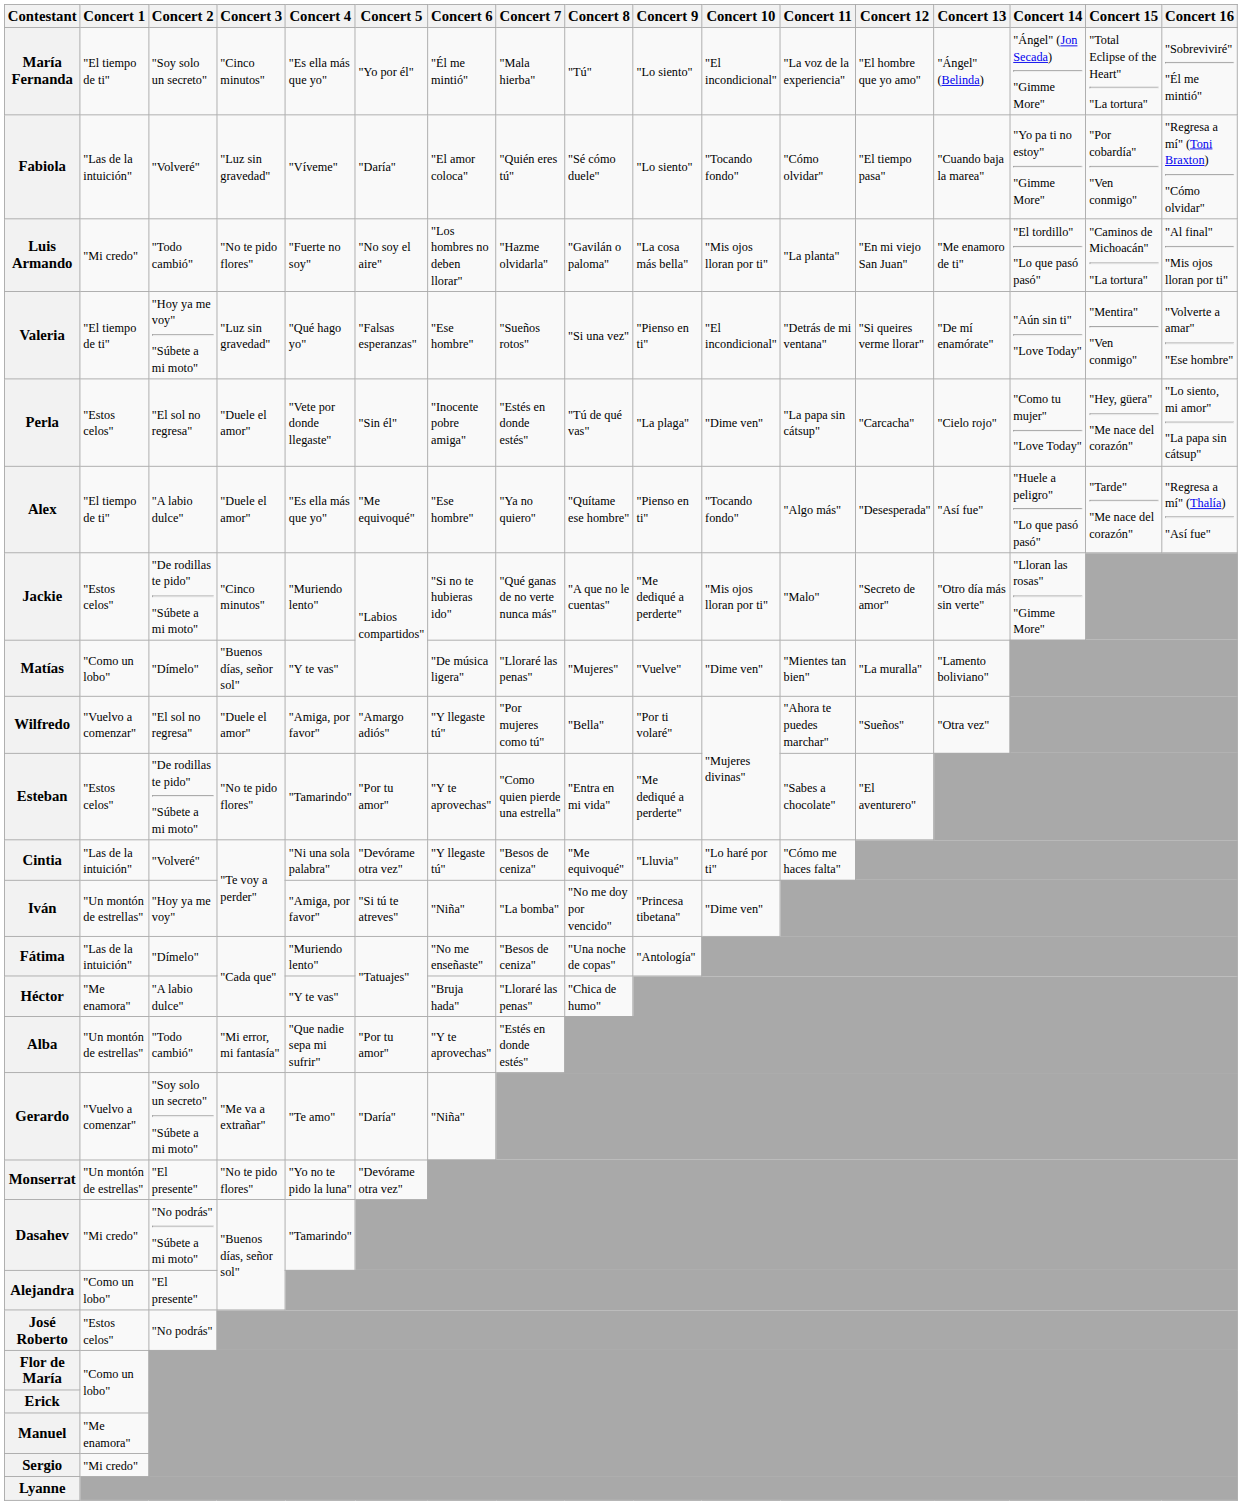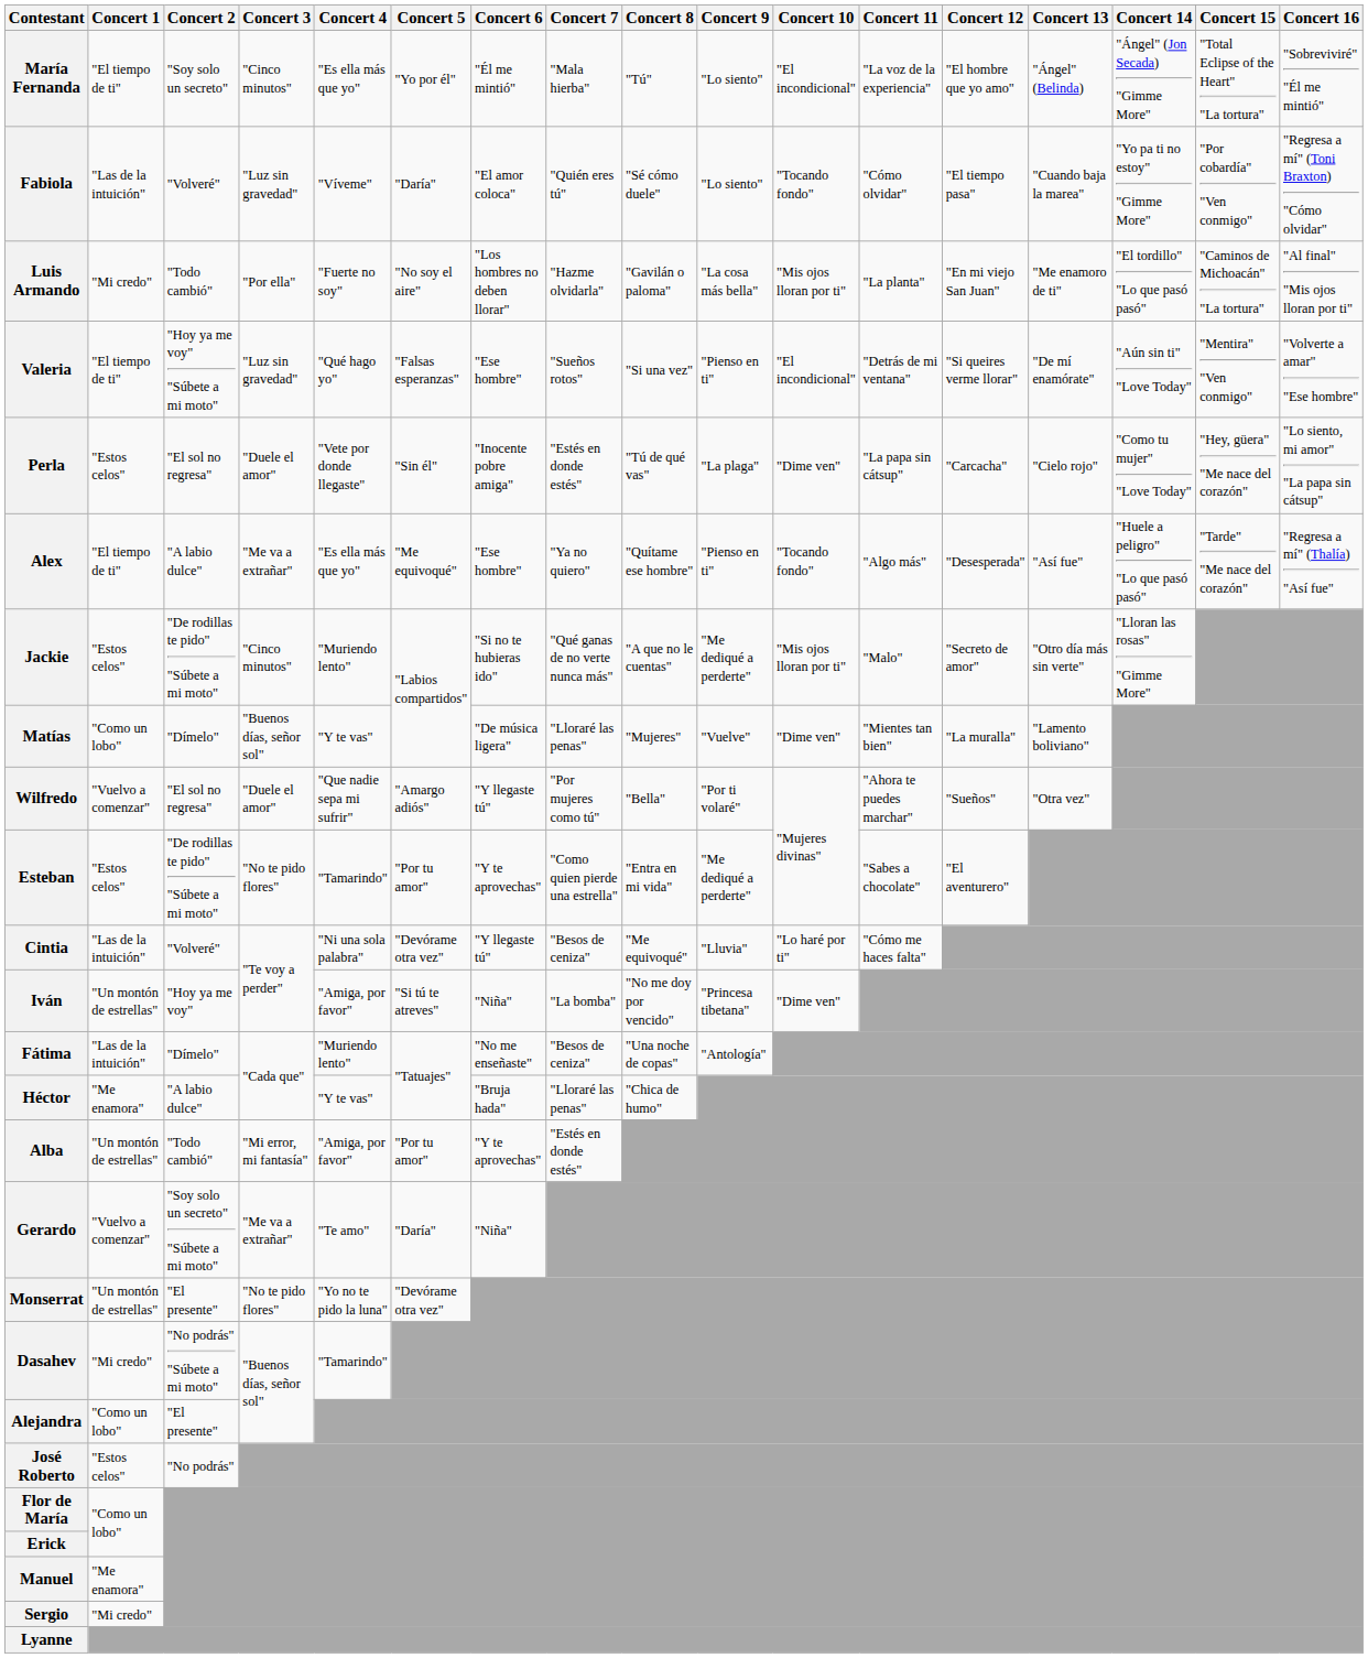 <table class="wikitable sortable" style="font-size:100%; line-height:normal;">
 <tr style="white-space:nowrap;">
 <th scope="col">Contestant</th>
 <th scope="col" class="unsortable">Concert 1</th>
 <th scope="col" class="unsortable">Concert 2</th>
 <th scope="col" class="unsortable">Concert 3</th>
 <th scope="col" class="unsortable">Concert 4</th>
 <th scope="col" class="unsortable">Concert 5</th>
 <th scope="col" class="unsortable">Concert 6</th>
 <th scope="col" class="unsortable">Concert 7</th>
 <th scope="col" class="unsortable">Concert 8</th>
 <th scope="col" class="unsortable">Concert 9</th>
 <th scope="col" class="unsortable">Concert 10</th>
 <th scope="col" class="unsortable">Concert 11</th>
 <th scope="col" class="unsortable">Concert 12</th>
 <th scope="col" class="unsortable">Concert 13</th>
 <th scope="col" class="unsortable">Concert 14</th>
 <th scope="col" class="unsortable">Concert 15</th>
 <th scope="col" class="unsortable">Concert 16</th>
 </tr>
 <tr>
 <th scope="row">María Fernanda</th>
 <td><small>"El tiempo de ti"</small></td>
 <td><small>"Soy solo un secreto"</small></td>
 <td><small>"Cinco minutos"</small></td>
 <td><small>"Es ella más que yo"</small></td>
 <td><small>"Yo por él"</small></td>
 <td><small>"Él me mintió"</small></td>
 <td><small>"Mala hierba"</small></td>
 <td><small>"Tú"</small></td>
 <td><small>"Lo siento"</small></td>
 <td><small>"El incondicional"</small></td>
 <td><small>"La voz de la experiencia"</small></td>
 <td><small>"El hombre que yo amo"</small></td>
 <td><small>"Ángel" (<a href='#'>Belinda</a>)</small></td>
 <td><small>"Ángel" (<a href='#'>Jon Secada</a>)<hr>"Gimme More"</small></td>
 <td><small>"Total Eclipse of the Heart"<hr>"La tortura"</small></td>
 <td><small>"Sobreviviré"<hr>"Él me mintió"</small></td>
 </tr>
 <tr>
 <th scope="row">Fabiola</th>
 <td><small>"Las de la intuición"</small></td>
 <td><small>"Volveré"</small></td>
 <td><small>"Luz sin gravedad"</small></td>
 <td><small>"Víveme"</small></td>
 <td><small>"Daría"</small></td>
 <td><small>"El amor coloca"</small></td>
 <td><small>"Quién eres tú"</small></td>
 <td><small>"Sé cómo duele"</small></td>
 <td><small>"Lo siento"</small></td>
 <td><small>"Tocando fondo"</small></td>
 <td><small>"Cómo olvidar"</small></td>
 <td><small>"El tiempo pasa"</small></td>
 <td><small>"Cuando baja la marea"</small></td>
 <td><small>"Yo pa ti no estoy"<hr>"Gimme More"</small></td>
 <td><small>"Por cobardía"<hr>"Ven conmigo"</small></td>
 <td><small>"Regresa a mí" (<a href='#'>Toni Braxton</a>)<hr>"Cómo olvidar"</small></td>
 </tr>
 <tr>
 <th scope="row">Luis Armando</th>
 <td><small>"Mi credo"</small></td>
 <td><small>"Todo cambió"</small></td>
-<td><small>"No te pido flores"</small></td>
+<td><small>"Por ella"</small></td>
 <td><small>"Fuerte no soy"</small></td>
 <td><small>"No soy el aire"</small></td>
 <td><small>"Los hombres no deben llorar"</small></td>
 <td><small>"Hazme olvidarla"</small></td>
 <td><small>"Gavilán o paloma"</small></td>
 <td><small>"La cosa más bella"</small></td>
 <td><small>"Mis ojos lloran por ti"</small></td>
 <td><small>"La planta"</small></td>
 <td><small>"En mi viejo San Juan"</small></td>
 <td><small>"Me enamoro de ti"</small></td>
 <td><small>"El tordillo"<hr>"Lo que pasó pasó"</small></td>
 <td><small>"Caminos de Michoacán"<hr>"La tortura"</small></td>
 <td><small>"Al final"<hr>"Mis ojos lloran por ti"</small></td>
 </tr>
 <tr>
 <th scope="row">Valeria</th>
 <td><small>"El tiempo de ti"</small></td>
 <td><small>"Hoy ya me voy"<hr>"Súbete a mi moto"</small></td>
 <td><small>"Luz sin gravedad"</small></td>
 <td><small>"Qué hago yo"</small></td>
 <td><small>"Falsas esperanzas"</small></td>
 <td><small>"Ese hombre"</small></td>
 <td><small>"Sueños rotos"</small></td>
 <td><small>"Si una vez"</small></td>
 <td><small>"Pienso en ti"</small></td>
 <td><small>"El incondicional"</small></td>
 <td><small>"Detrás de mi ventana"</small></td>
 <td><small>"Si queires verme llorar"</small></td>
 <td><small>"De mí enamórate"</small></td>
 <td><small>"Aún sin ti"<hr>"Love Today"</small></td>
 <td><small>"Mentira"<hr>"Ven conmigo"</small></td>
 <td><small>"Volverte a amar"<hr>"Ese hombre"</small></td>
 </tr>
 <tr>
 <th scope="row">Perla</th>
 <td><small>"Estos celos"</small></td>
 <td><small>"El sol no regresa"</small></td>
 <td><small>"Duele el amor"</small></td>
 <td><small>"Vete por donde llegaste"</small></td>
 <td><small>"Sin él"</small></td>
 <td><small>"Inocente pobre amiga"</small></td>
 <td><small>"Estés en donde estés"</small></td>
 <td><small>"Tú de qué vas"</small></td>
 <td><small>"La plaga"</small></td>
 <td><small>"Dime ven"</small></td>
 <td><small>"La papa sin cátsup"</small></td>
 <td><small>"Carcacha"</small></td>
 <td><small>"Cielo rojo"</small></td>
 <td><small>"Como tu mujer"<hr>"Love Today"</small></td>
 <td><small>"Hey, güera"<hr>"Me nace del corazón"</small></td>
 <td><small>"Lo siento, mi amor"<hr>"La papa sin cátsup"</small></td>
 </tr>
 <tr>
 <th scope="row">Alex</th>
 <td><small>"El tiempo de ti"</small></td>
 <td><small>"A labio dulce"</small></td>
-<td><small>"Duele el amor"</small></td>
+<td><small>"Me va a extrañar"</small></td>
 <td><small>"Es ella más que yo"</small></td>
 <td><small>"Me equivoqué"</small></td>
 <td><small>"Ese hombre"</small></td>
 <td><small>"Ya no quiero"</small></td>
 <td><small>"Quítame ese hombre"</small></td>
 <td><small>"Pienso en ti"</small></td>
 <td><small>"Tocando fondo"</small></td>
 <td><small>"Algo más"</small></td>
 <td><small>"Desesperada"</small></td>
 <td><small>"Así fue"</small></td>
 <td><small>"Huele a peligro"<hr>"Lo que pasó pasó"</small></td>
 <td><small>"Tarde"<hr>"Me nace del corazón"</small></td>
 <td><small>"Regresa a mí" (<a href='#'>Thalía</a>)<hr>"Así fue"</small></td>
 </tr>
 <tr>
 <th scope="row">Jackie</th>
 <td><small>"Estos celos"</small></td>
 <td><small>"De rodillas te pido"<hr>"Súbete a mi moto"</small></td>
 <td><small>"Cinco minutos"</small></td>
 <td><small>"Muriendo lento"</small></td>
 <td rowspan="2"><small>"Labios compartidos"</small></td>
 <td><small>"Si no te hubieras ido"</small></td>
 <td><small>"Qué ganas de no verte nunca más"</small></td>
 <td><small>"A que no le cuentas"</small></td>
 <td><small>"Me dediqué a perderte"</small></td>
 <td><small>"Mis ojos lloran por ti"</small></td>
 <td><small>"Malo"</small></td>
 <td><small>"Secreto de amor"</small></td>
 <td><small>"Otro día más sin verte"</small></td>
 <td><small>"Lloran las rosas"<hr>"Gimme More"</small></td>
 <td colspan="100%" style="background:darkgray; border:none;"></td>
 </tr>
 <tr>
 <th scope="row">Matías</th>
 <td><small>"Como un lobo"</small></td>
 <td><small>"Dímelo"</small></td>
 <td><small>"Buenos días, señor sol"</small></td>
 <td><small>"Y te vas"</small><br></td>
 <td><small>"De música ligera"</small></td>
 <td><small>"Lloraré las penas"</small></td>
 <td><small>"Mujeres"</small></td>
 <td><small>"Vuelve"</small></td>
 <td><small>"Dime ven"</small></td>
 <td><small>"Mientes tan bien"</small></td>
 <td><small>"La muralla"</small></td>
 <td><small>"Lamento boliviano"</small></td>
 <td colspan="100%" style="background:darkgray; border:none;"></td>
 </tr>
 <tr>
 <th scope="row">Wilfredo</th>
 <td><small>"Vuelvo a comenzar"</small></td>
 <td><small>"El sol no regresa"</small></td>
 <td><small>"Duele el amor"</small></td>
-<td><small>"Amiga, por favor"</small></td>
+<td><small>"Que nadie sepa mi sufrir"</small></td>
 <td><small>"Amargo adiós"</small></td>
 <td><small>"Y llegaste tú"</small></td>
 <td><small>"Por mujeres como tú"</small></td>
 <td><small>"Bella"</small></td>
 <td><small>"Por ti volaré"</small></td>
 <td rowspan="2"><small>"Mujeres divinas"</small></td>
 <td><small>"Ahora te puedes marchar"</small></td>
 <td><small>"Sueños"</small></td>
 <td><small>"Otra vez"</small></td>
 <td colspan="100%" style="background:darkgray; border:none;"></td>
 </tr>
 <tr>
 <th scope="row">Esteban</th>
 <td><small>"Estos celos"</small></td>
 <td><small>"De rodillas te pido"<hr>"Súbete a mi moto"</small></td>
 <td><small>"No te pido flores"</small></td>
 <td><small>"Tamarindo"</small></td>
 <td><small>"Por tu amor"</small></td>
 <td><small>"Y te aprovechas"</small></td>
 <td><small>"Como quien pierde una estrella"</small></td>
 <td><small>"Entra en mi vida"</small></td>
 <td><small>"Me dediqué a perderte"</small><br></td>
 <td><small>"Sabes a chocolate"</small></td>
 <td><small>"El aventurero"</small></td>
 <td colspan="100%" style="background:darkgray; border:none;"></td>
 </tr>
 <tr>
 <th scope="row">Cintia</th>
 <td><small>"Las de la intuición"</small></td>
 <td><small>"Volveré"</small></td>
 <td rowspan="2"><small>"Te voy a perder"</small></td>
 <td><small>"Ni una sola palabra"</small></td>
 <td><small>"Devórame otra vez"</small></td>
 <td><small>"Y llegaste tú"</small></td>
 <td><small>"Besos de ceniza"</small></td>
 <td><small>"Me equivoqué"</small></td>
 <td><small>"Lluvia"</small></td>
 <td><small>"Lo haré por ti"</small></td>
 <td><small>"Cómo me haces falta"</small></td>
 <td colspan="100%" style="background:darkgray; border:none;"></td>
 </tr>
 <tr>
 <th scope="row">Iván</th>
 <td><small>"Un montón de estrellas"</small></td>
 <td><small>"Hoy ya me voy"</small><br></td>
 <td><small>"Amiga, por favor"</small></td>
 <td><small>"Si tú te atreves"</small></td>
 <td><small>"Niña"</small></td>
 <td><small>"La bomba"</small></td>
 <td><small>"No me doy por vencido"</small></td>
 <td><small>"Princesa tibetana"</small></td>
 <td><small>"Dime ven"</small></td>
 <td colspan="100%" style="background:darkgray; border:none;"></td>
 </tr>
 <tr>
 <th scope="row">Fátima</th>
 <td><small>"Las de la intuición"</small></td>
 <td><small>"Dímelo"</small></td>
 <td rowspan="2"><small>"Cada que"</small></td>
 <td><small>"Muriendo lento"</small></td>
 <td rowspan="2"><small>"Tatuajes"</small></td>
 <td><small>"No me enseñaste"</small></td>
 <td><small>"Besos de ceniza"</small></td>
 <td><small>"Una noche de copas"</small></td>
 <td><small>"Antología"</small></td>
 <td colspan="100%" style="background:darkgray; border:none;"></td>
 </tr>
 <tr>
 <th scope="row">Héctor</th>
 <td><small>"Me enamora"</small></td>
 <td><small>"A labio dulce"</small><br></td>
 <td><small>"Y te vas"</small><br></td>
 <td><small>"Bruja hada"</small></td>
 <td><small>"Lloraré las penas"</small></td>
 <td><small>"Chica de humo"</small></td>
 <td colspan="100%" style="background:darkgray; border:none;"></td>
 </tr>
 <tr>
 <th scope="row">Alba</th>
 <td><small>"Un montón de estrellas"</small></td>
 <td><small>"Todo cambió"</small></td>
 <td><small>"Mi error, mi fantasía"</small></td>
-<td><small>"Que nadie sepa mi sufrir"</small></td>
+<td><small>"Amiga, por favor"</small></td>
 <td><small>"Por tu amor"</small></td>
 <td><small>"Y te aprovechas"</small></td>
 <td><small>"Estés en donde estés"</small></td>
 <td colspan="100%" style="background:darkgray; border:none;"></td>
 </tr>
 <tr>
 <th scope="row">Gerardo</th>
 <td><small>"Vuelvo a comenzar"</small></td>
 <td><small>"Soy solo un secreto"<hr>"Súbete a mi moto"</small></td>
 <td><small>"Me va a extrañar"</small></td>
 <td><small>"Te amo"</small></td>
 <td><small>"Daría"</small></td>
 <td><small>"Niña"</small></td>
 <td colspan="100%" style="background:darkgray; border:none;"></td>
 </tr>
 <tr>
 <th scope="row">Monserrat</th>
 <td><small>"Un montón de estrellas"</small></td>
 <td><small>"El presente"</small></td>
 <td><small>"No te pido flores"</small></td>
 <td><small>"Yo no te pido la luna"</small></td>
 <td><small>"Devórame otra vez"</small></td>
 <td colspan="100%" style="background:darkgray; border:none;"></td>
 </tr>
 <tr>
 <th scope="row">Dasahev</th>
 <td><small>"Mi credo"</small></td>
 <td><small>"No podrás"<hr>"Súbete a mi moto"</small></td>
 <td rowspan="2"><small>"Buenos días, señor sol"</small></td>
 <td><small>"Tamarindo"</small></td>
 <td colspan="100%" style="background:darkgray; border:none;"></td>
 </tr>
 <tr>
 <th scope="row">Alejandra</th>
 <td><small>"Como un lobo"</small></td>
 <td><small>"El presente"</small><br></td>
 <td colspan="100%" style="background:darkgray; border:none;"></td>
 </tr>
 <tr>
 <th scope="row">José Roberto</th>
 <td><small>"Estos celos"</small></td>
 <td><small>"No podrás"</small></td>
 <td colspan="100%" style="background:darkgray; border:none;"></td>
 </tr>
 <tr>
 <th scope="row">Flor de María</th>
 <td rowspan="2"><small>"Como un lobo"</small></td>
 <td rowspan="4" colspan="100%" style="background:darkgray; border:none;"></td>
 </tr>
 <tr>
 <th scope="row">Erick<br></th>
 </tr>
 <tr>
 <th scope="row">Manuel</th>
 <td><small>"Me enamora"</small></td>
 </tr>
 <tr>
 <th scope="row">Sergio</th>
 <td><small>"Mi credo"</small></td>
 </tr>
 <tr>
 <th scope="row">Lyanne</th>
 <td colspan="100%" style="background:darkgray; border:none;"></td>
 </tr>
 </table>
